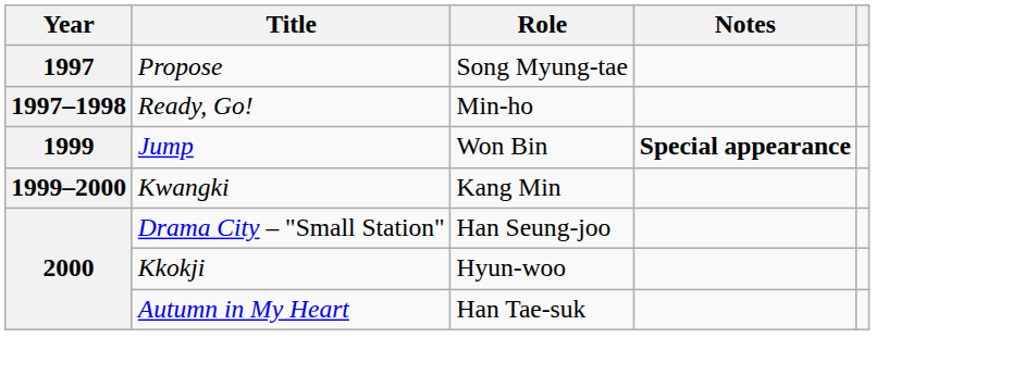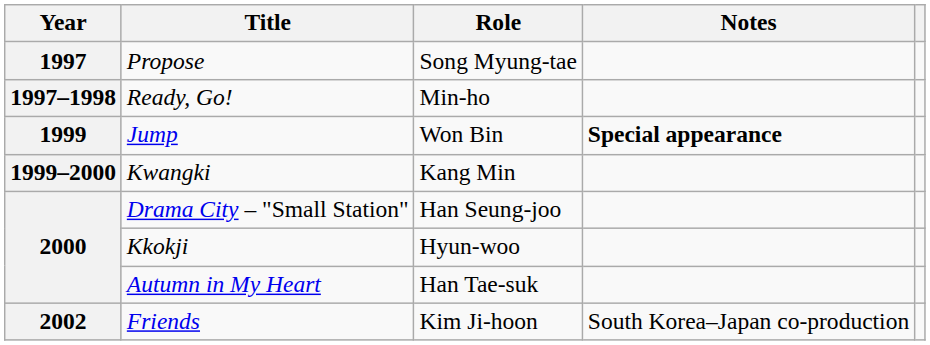 <table class="wikitable plainrowheaders sortable">
 <tr>
 <th scope="col">Year</th>
 <th scope="col">Title</th>
 <th scope="col">Role</th>
 <th scope="col" class="unsortable">Notes</th>
 <th scope="col" class="unsortable"></th>
 </tr>
 <tr>
 <th scope="row">1997</th>
 <td><em>Propose</em></td>
 <td>Song Myung-tae</td>
 <td></td>
 <td style="text-align:center"></td>
 </tr>
 <tr>
 <th scope="row">1997–1998</th>
 <td><em>Ready, Go! </em></td>
 <td>Min-ho</td>
 <td></td>
 <td style="text-align:center"></td>
 </tr>
 <tr>
 <th scope="row">1999</th>
 <td><em><a href='#'>Jump</a></em></td>
 <td>Won Bin</td>
 <td><strong>Special appearance</strong></td>
 <td style="text-align:center"></td>
 </tr>
 <tr>
 <th scope="row">1999–2000</th>
 <td><em>Kwangki</em></td>
 <td>Kang Min</td>
 <td></td>
 <td style="text-align:center"></td>
 </tr>
 <tr>
 <th scope="row" rowspan="3">2000</th>
 <td><em><a href='#'>Drama City</a></em> – "Small Station"</td>
 <td>Han Seung-joo</td>
 <td></td>
 <td style="text-align:center"></td>
 </tr>
 <tr>
 <td><em>Kkokji</em></td>
 <td>Hyun-woo</td>
 <td></td>
 <td style="text-align:center"></td>
 </tr>
 <tr>
 <td><em><a href='#'>Autumn in My Heart</a></em></td>
 <td>Han Tae-suk</td>
 <td></td>
 <td style="text-align:center"></td>
 </tr>
+<tr>
+<th scope="row">2002</th>
+<td><em><a href='#'>Friends</a></em></td>
+<td>Kim Ji-hoon</td>
+<td>South Korea–Japan co-production</td>
+<td style="text-align:center"></td>
+</tr>
 </table>
